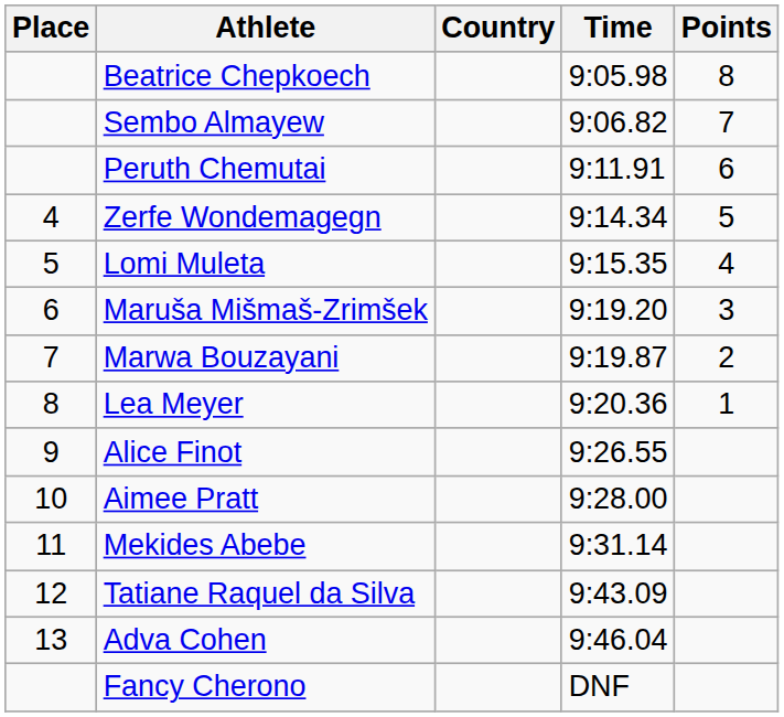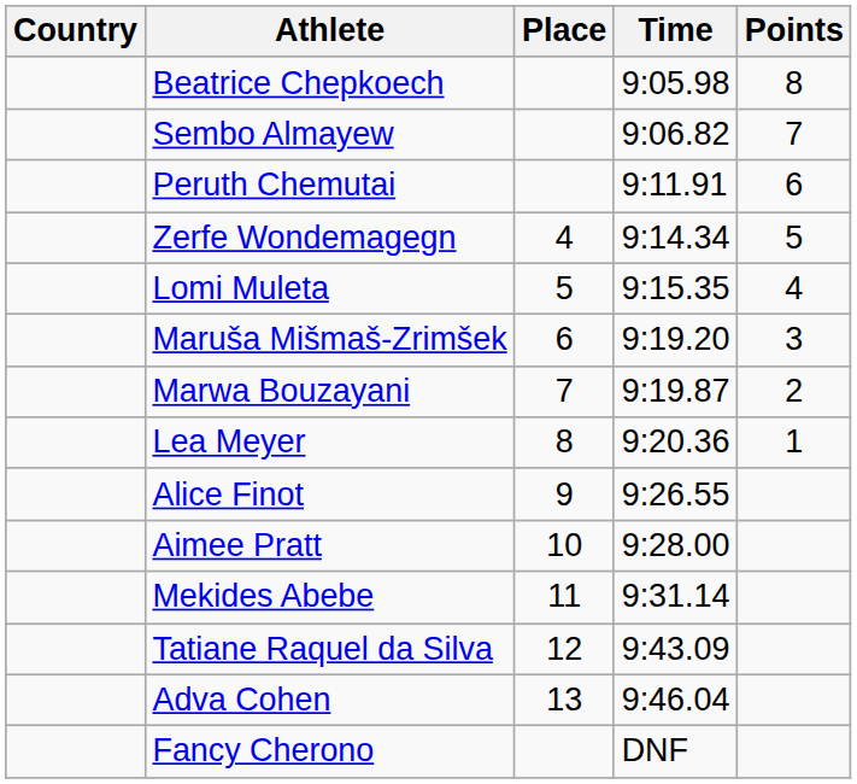 <table class="wikitable">
 <tr>
+<th>Country</th>
+<th>Athlete</th>
 <th>Place</th>
-<th>Athlete</th>
-<th>Country</th>
 <th>Time</th>
 <th>Points</th>
 </tr>
 <tr>
+<td></td>
+<td><a href='#'>Beatrice Chepkoech</a></td>
 <td align=center></td>
-<td><a href='#'>Beatrice Chepkoech</a></td>
-<td></td>
 <td>9:05.98</td>
 <td align=center>8</td>
 </tr>
 <tr>
+<td></td>
+<td><a href='#'>Sembo Almayew</a></td>
 <td align=center></td>
-<td><a href='#'>Sembo Almayew</a></td>
-<td></td>
 <td>9:06.82</td>
 <td align=center>7</td>
 </tr>
 <tr>
+<td></td>
+<td><a href='#'>Peruth Chemutai</a></td>
 <td align=center></td>
-<td><a href='#'>Peruth Chemutai</a></td>
-<td></td>
 <td>9:11.91</td>
 <td align=center>6</td>
 </tr>
 <tr>
+<td></td>
+<td><a href='#'>Zerfe Wondemagegn</a></td>
 <td align=center>4</td>
-<td><a href='#'>Zerfe Wondemagegn</a></td>
-<td></td>
 <td>9:14.34</td>
 <td align=center>5</td>
 </tr>
 <tr>
+<td></td>
+<td><a href='#'>Lomi Muleta</a></td>
 <td align=center>5</td>
-<td><a href='#'>Lomi Muleta</a></td>
-<td></td>
 <td>9:15.35</td>
 <td align=center>4</td>
 </tr>
 <tr>
+<td></td>
+<td><a href='#'>Maruša Mišmaš-Zrimšek</a></td>
 <td align=center>6</td>
-<td><a href='#'>Maruša Mišmaš-Zrimšek</a></td>
-<td></td>
 <td>9:19.20</td>
 <td align=center>3</td>
 </tr>
 <tr>
+<td></td>
+<td><a href='#'>Marwa Bouzayani</a></td>
 <td align=center>7</td>
-<td><a href='#'>Marwa Bouzayani</a></td>
-<td></td>
 <td>9:19.87</td>
 <td align=center>2</td>
 </tr>
 <tr>
+<td></td>
+<td><a href='#'>Lea Meyer</a></td>
 <td align=center>8</td>
-<td><a href='#'>Lea Meyer</a></td>
-<td></td>
 <td>9:20.36</td>
 <td align=center>1</td>
 </tr>
 <tr>
+<td></td>
+<td><a href='#'>Alice Finot</a></td>
 <td align=center>9</td>
-<td><a href='#'>Alice Finot</a></td>
-<td></td>
 <td>9:26.55</td>
 <td align=center></td>
 </tr>
 <tr>
+<td></td>
+<td><a href='#'>Aimee Pratt</a></td>
 <td align=center>10</td>
-<td><a href='#'>Aimee Pratt</a></td>
-<td></td>
 <td>9:28.00</td>
 <td align=center></td>
 </tr>
 <tr>
+<td></td>
+<td><a href='#'>Mekides Abebe</a></td>
 <td align=center>11</td>
-<td><a href='#'>Mekides Abebe</a></td>
-<td></td>
 <td>9:31.14</td>
 <td align=center></td>
 </tr>
 <tr>
+<td></td>
+<td><a href='#'>Tatiane Raquel da Silva</a></td>
 <td align=center>12</td>
-<td><a href='#'>Tatiane Raquel da Silva</a></td>
-<td></td>
 <td>9:43.09</td>
 <td align=center></td>
 </tr>
 <tr>
+<td></td>
+<td><a href='#'>Adva Cohen</a></td>
 <td align=center>13</td>
-<td><a href='#'>Adva Cohen</a></td>
-<td></td>
 <td>9:46.04</td>
 <td align=center></td>
 </tr>
 <tr>
+<td></td>
+<td><a href='#'>Fancy Cherono</a></td>
 <td align=center></td>
-<td><a href='#'>Fancy Cherono</a></td>
-<td></td>
 <td>DNF</td>
 <td align=center></td>
 </tr>
 </table>
